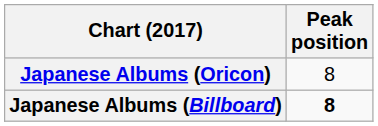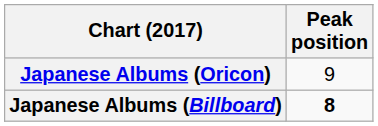 <table class="wikitable sortable plainrowheaders" style="text-align:center">
 <tr>
 <th scope="col">Chart (2017)</th>
 <th scope="col">Peak<br>position</th>
 </tr>
 <tr>
 <th scope="row"><a href='#'>Japanese Albums</a> (<a href='#'>Oricon</a>)</th>
-<td>8</td>
+<td>9</td>
 </tr>
 <tr>
 <th scope="row">Japanese Albums (<em><a href='#'>Billboard</a></em>)</th>
 <td><strong>8</strong></td>
 </tr>
 </table>
